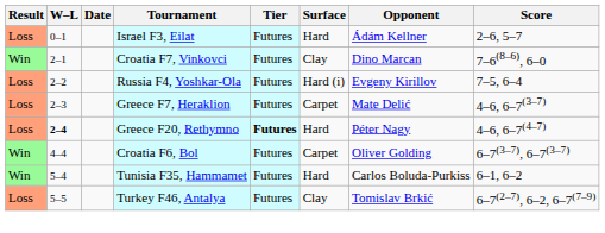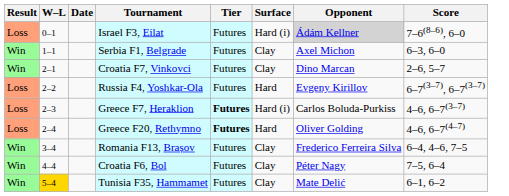 <table class="sortable wikitable">
 <tr>
 <th>Result</th>
 <th class="unsortable">W–L</th>
 <th>Date</th>
 <th>Tournament</th>
 <th>Tier</th>
 <th>Surface</th>
 <th>Opponent</th>
 <th class="unsortable">Score</th>
 </tr>
 <tr>
 <td bgcolor=FFA07A>Loss</td>
 <td><small>0–1</small></td>
 <td></td>
 <td style="background:#cffcff;">Israel F3, <a href='#'>Eilat</a></td>
 <td style="background:#cffcff;">Futures</td>
-<td>Hard</td>
-<td> <a href='#'>Ádám Kellner</a></td>
-<td>2–6, 5–7</td>
+<td>Hard (i)</td>
+<td style="background: lightgrey;"> <a href='#'>Ádám Kellner</a></td>
+<td>7–6<sup>(8–6)</sup>, 6–0</td>
+</tr>
+<tr>
+<td bgcolor=98FB98>Win</td>
+<td><small>1–1</small></td>
+<td></td>
+<td style="background:#cffcff;">Serbia F1, <a href='#'>Belgrade</a></td>
+<td style="background:#cffcff;">Futures</td>
+<td>Clay</td>
+<td> <a href='#'>Axel Michon</a></td>
+<td>6–3, 6–0</td>
 </tr>
 <tr>
 <td bgcolor=98FB98>Win</td>
 <td><small>2–1</small></td>
 <td></td>
 <td style="background:#cffcff;">Croatia F7, <a href='#'>Vinkovci</a></td>
 <td style="background:#cffcff;">Futures</td>
 <td>Clay</td>
 <td> <a href='#'>Dino Marcan</a></td>
-<td>7–6<sup>(8–6)</sup>, 6–0</td>
+<td>2–6, 5–7</td>
 </tr>
 <tr>
 <td bgcolor=FFA07A>Loss</td>
 <td><small>2–2</small></td>
 <td></td>
 <td style="background:#cffcff;">Russia F4, <a href='#'>Yoshkar-Ola</a></td>
 <td style="background:#cffcff;">Futures</td>
-<td>Hard (i)</td>
+<td>Hard</td>
 <td> <a href='#'>Evgeny Kirillov</a></td>
-<td>7–5, 6–4</td>
+<td>6–7<sup>(3–7)</sup>, 6–7<sup>(3–7)</sup></td>
 </tr>
 <tr>
 <td bgcolor=FFA07A>Loss</td>
 <td><small>2–3</small></td>
 <td></td>
 <td style="background:#cffcff;">Greece F7, <a href='#'>Heraklion</a></td>
-<td style="background:#cffcff;">Futures</td>
-<td>Carpet</td>
-<td> <a href='#'>Mate Delić</a></td>
+<td style="background:#cffcff;"><strong>Futures</strong></td>
+<td>Hard (i)</td>
+<td> Carlos Boluda-Purkiss</td>
 <td>4–6, 6–7<sup>(3–7)</sup></td>
 </tr>
 <tr>
 <td bgcolor=FFA07A>Loss</td>
-<td><strong><small>2–4</small></strong></td>
+<td><small>2–4</small></td>
 <td></td>
 <td style="background:#cffcff;">Greece F20, <a href='#'>Rethymno</a></td>
 <td style="background:#cffcff;"><strong>Futures</strong></td>
 <td>Hard</td>
-<td> <a href='#'>Péter Nagy</a></td>
+<td> <a href='#'>Oliver Golding</a></td>
 <td>4–6, 6–7<sup>(4–7)</sup></td>
+</tr>
+<tr>
+<td bgcolor=98FB98>Win</td>
+<td><small>3–4</small></td>
+<td></td>
+<td style="background:#cffcff;">Romania F13, <a href='#'>Brașov</a></td>
+<td style="background:#cffcff;">Futures</td>
+<td>Clay</td>
+<td> <a href='#'>Frederico Ferreira Silva</a></td>
+<td>6–4, 4–6, 7–5</td>
 </tr>
 <tr>
 <td bgcolor=98FB98>Win</td>
 <td><small>4–4</small></td>
 <td></td>
 <td style="background:#cffcff;">Croatia F6, <a href='#'>Bol</a></td>
 <td style="background:#cffcff;">Futures</td>
-<td>Carpet</td>
-<td> <a href='#'>Oliver Golding</a></td>
-<td>6–7<sup>(3–7)</sup>, 6–7<sup>(3–7)</sup></td>
+<td>Clay</td>
+<td> <a href='#'>Péter Nagy</a></td>
+<td>7–5, 6–4</td>
 </tr>
 <tr>
 <td bgcolor=98FB98>Win</td>
-<td><small>5–4</small></td>
+<td style="background: gold;"><small>5–4</small></td>
 <td></td>
 <td style="background:#cffcff;">Tunisia F35, <a href='#'>Hammamet</a></td>
 <td style="background:#cffcff;">Futures</td>
-<td>Hard</td>
-<td> Carlos Boluda-Purkiss</td>
+<td>Clay</td>
+<td> <a href='#'>Mate Delić</a></td>
 <td>6–1, 6–2</td>
 </tr>
-<tr>
-<td bgcolor=FFA07A>Loss</td>
-<td><small>5–5</small></td>
-<td></td>
-<td style="background:#cffcff;">Turkey F46, <a href='#'>Antalya</a></td>
-<td style="background:#cffcff;">Futures</td>
-<td>Clay</td>
-<td> <a href='#'>Tomislav Brkić</a></td>
-<td>6–7<sup>(2–7)</sup>, 6–2, 6–7<sup>(7–9)</sup></td>
-</tr>
 </table>
